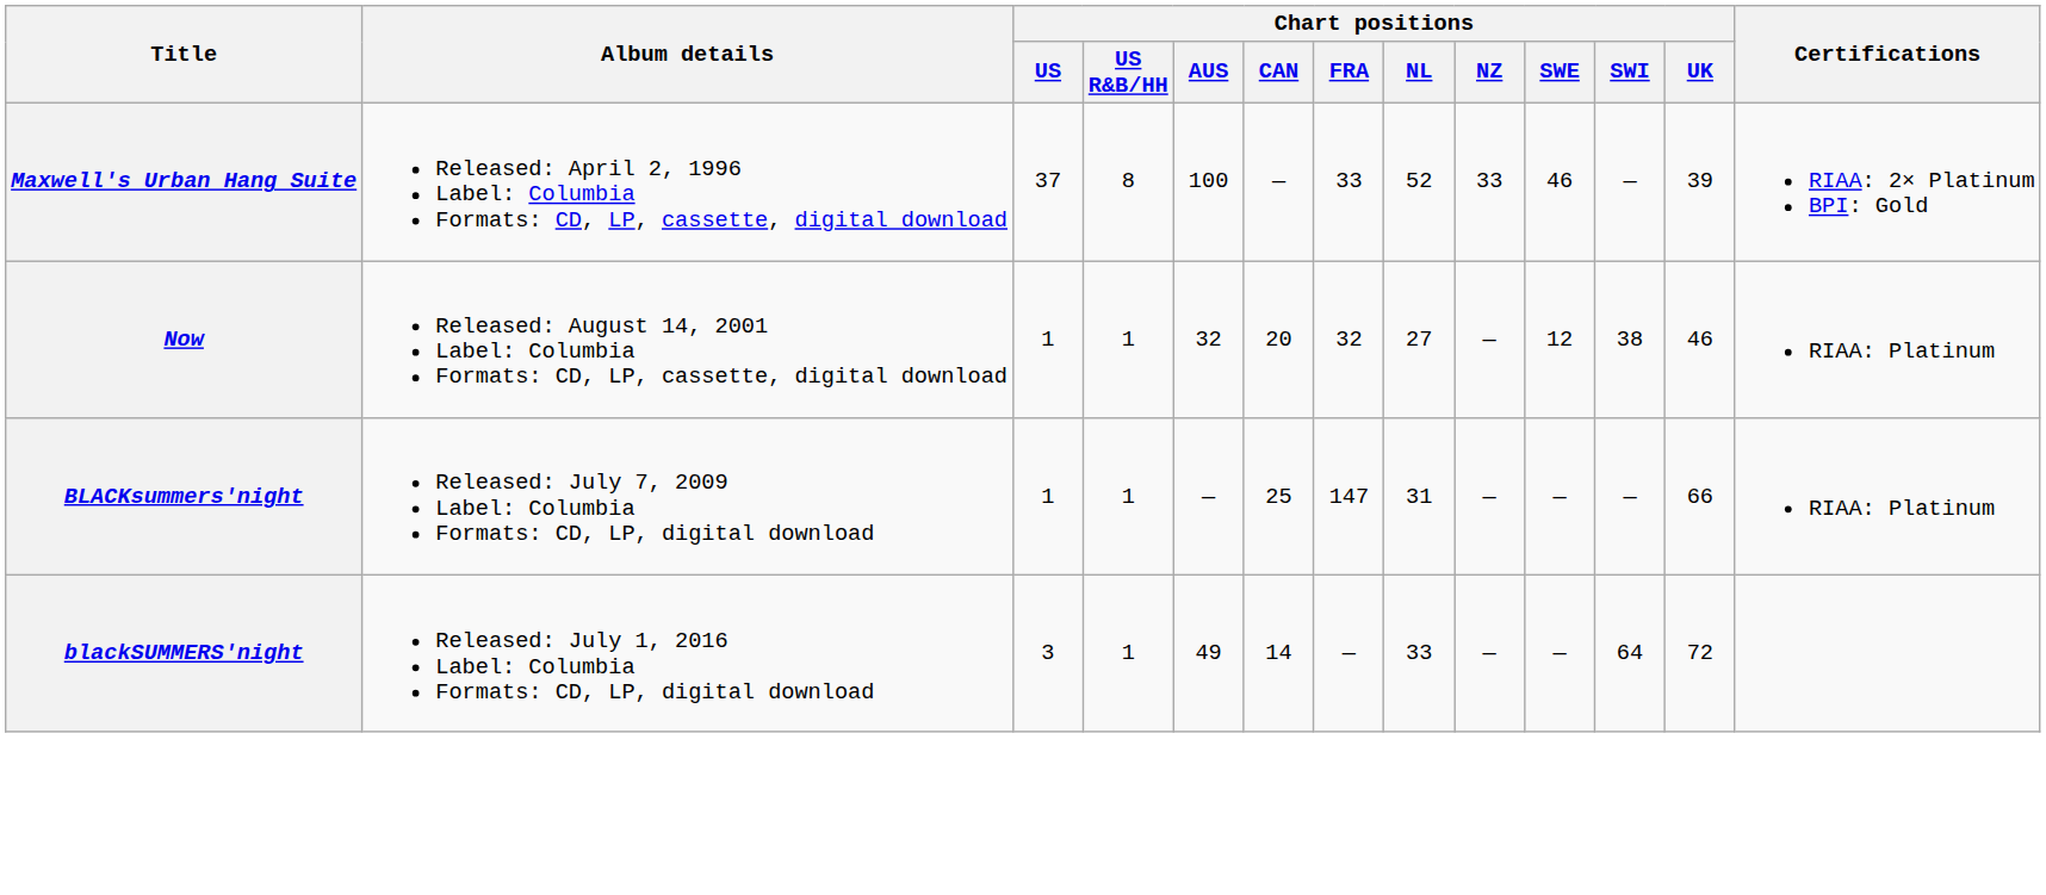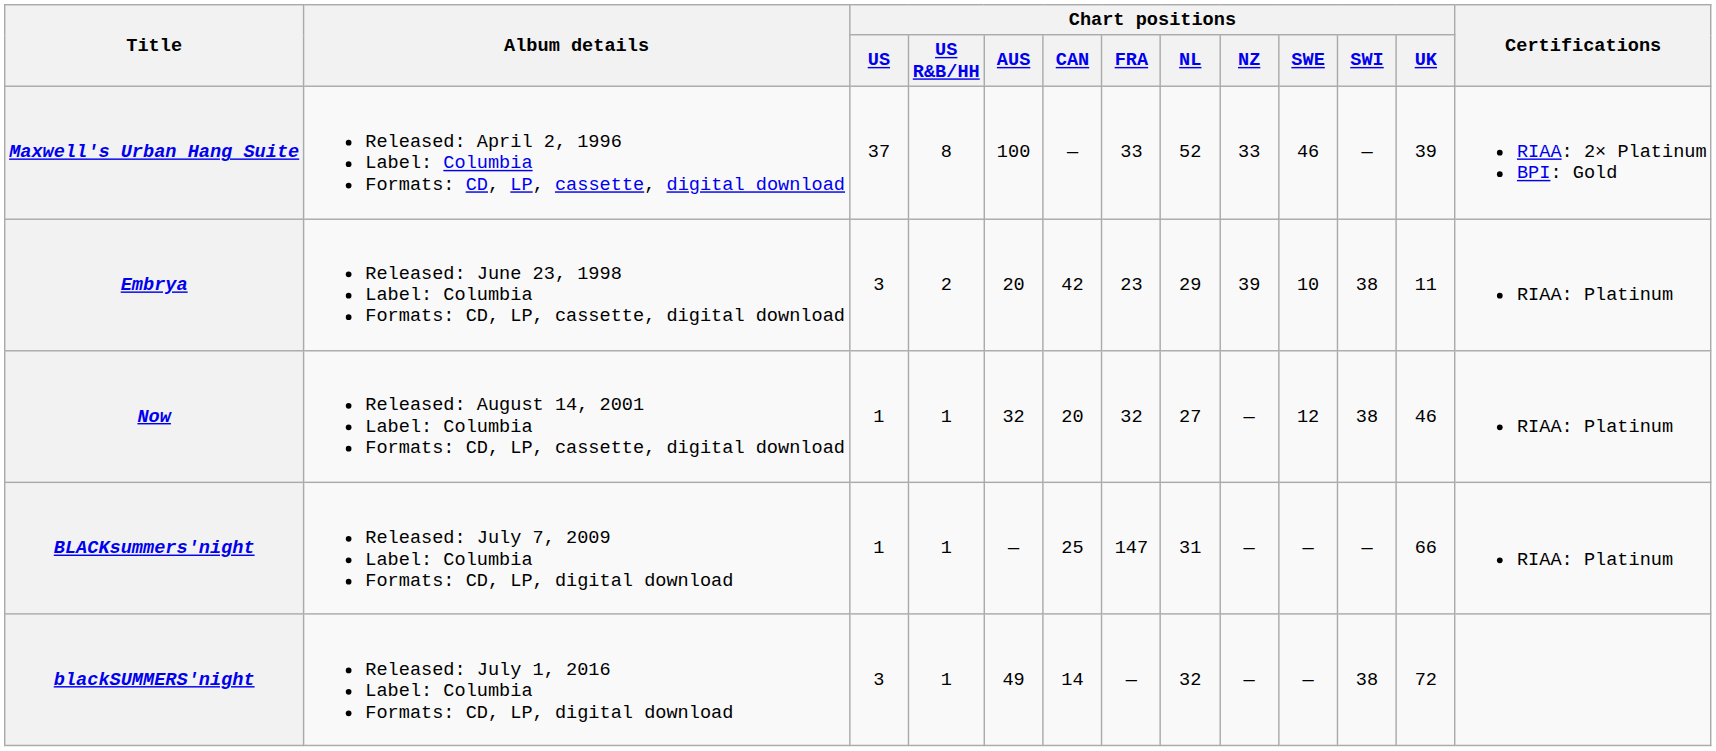 <table class="wikitable plainrowheaders">
 <tr>
 <th rowspan="2">Title</th>
 <th scope="col" rowspan="2">Album details</th>
 <th colspan="10">Chart positions</th>
 <th rowspan="2">Certifications</th>
 </tr>
 <tr>
 <th width="35"><a href='#'>US</a><br></th>
 <th width="35"><a href='#'>US<br>R&B/HH</a><br></th>
 <th width="35"><a href='#'>AUS</a><br></th>
 <th width="35"><a href='#'>CAN</a><br></th>
 <th width="35"><a href='#'>FRA</a><br></th>
 <th width="35"><a href='#'>NL</a><br></th>
 <th width="35"><a href='#'>NZ</a><br></th>
 <th width="35"><a href='#'>SWE</a><br></th>
 <th width="35"><a href='#'>SWI</a><br></th>
 <th width="35"><a href='#'>UK</a><br></th>
 </tr>
 <tr>
 <th scope="row"><em><a href='#'>Maxwell's Urban Hang Suite</a></em></th>
 <td><br><ul><li>Released: April 2, 1996</li><li>Label: <a href='#'>Columbia</a></li><li>Formats: <a href='#'>CD</a>, <a href='#'>LP</a>, <a href='#'>cassette</a>, <a href='#'>digital download</a></li></ul></td>
 <td align="center">37</td>
 <td align="center">8</td>
 <td align="center">100</td>
 <td align="center">—</td>
 <td align="center">33</td>
 <td align="center">52</td>
 <td align="center">33</td>
 <td align="center">46</td>
 <td align="center">—</td>
 <td align="center">39</td>
 <td><br><ul><li><a href='#'>RIAA</a>: 2× Platinum</li><li><a href='#'>BPI</a>: Gold</li></ul></td>
+</tr>
+<tr>
+<th scope="row"><em><a href='#'>Embrya</a></em></th>
+<td><br><ul><li>Released: June 23, 1998</li><li>Label: Columbia</li><li>Formats: CD, LP, cassette, digital download</li></ul></td>
+<td align="center">3</td>
+<td align="center">2</td>
+<td align="center">20</td>
+<td align="center">42</td>
+<td align="center">23</td>
+<td align="center">29</td>
+<td align="center">39</td>
+<td align="center">10</td>
+<td align="center">38</td>
+<td align="center">11</td>
+<td><br><ul><li>RIAA: Platinum</li></ul></td>
 </tr>
 <tr>
 <th scope="row"><em><a href='#'>Now</a></em></th>
 <td><br><ul><li>Released: August 14, 2001</li><li>Label: Columbia</li><li>Formats: CD, LP, cassette, digital download</li></ul></td>
 <td align="center">1</td>
 <td align="center">1</td>
 <td align="center">32</td>
 <td align="center">20</td>
 <td align="center">32</td>
 <td align="center">27</td>
 <td align="center">—</td>
 <td align="center">12</td>
 <td align="center">38</td>
 <td align="center">46</td>
 <td><br><ul><li>RIAA: Platinum</li></ul></td>
 </tr>
 <tr>
 <th scope="row"><em><a href='#'>BLACKsummers'night</a></em></th>
 <td><br><ul><li>Released: July 7, 2009</li><li>Label: Columbia</li><li>Formats: CD, LP, digital download</li></ul></td>
 <td align="center">1</td>
 <td align="center">1</td>
 <td align="center">—</td>
 <td align="center">25</td>
 <td align="center">147</td>
 <td align="center">31</td>
 <td align="center">—</td>
 <td align="center">—</td>
 <td align="center">—</td>
 <td align="center">66</td>
 <td><br><ul><li>RIAA: Platinum</li></ul></td>
 </tr>
 <tr>
 <th scope="row"><em><a href='#'>blackSUMMERS'night</a></em></th>
 <td><br><ul><li>Released: July 1, 2016</li><li>Label: Columbia</li><li>Formats: CD, LP, digital download</li></ul></td>
 <td align="center">3</td>
 <td align="center">1</td>
 <td align="center">49</td>
 <td align="center">14</td>
 <td align="center">—</td>
-<td align="center">33</td>
+<td align="center">32</td>
 <td align="center">—</td>
 <td align="center">—</td>
-<td align="center">64</td>
+<td align="center">38</td>
 <td align="center">72</td>
 <td></td>
 </tr>
 </table>
